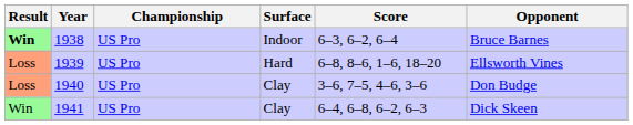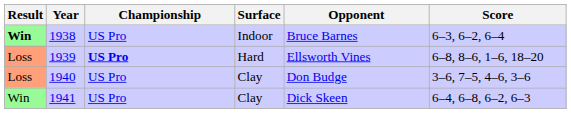 <table class='sortable wikitable'>
 <tr>
 <th style="width:40px">Result</th>
 <th style="width:40px">Year</th>
 <th style="width:175px">Championship</th>
 <th style="width:50px">Surface</th>
+<th style="width:170px">Opponent</th>
 <th style="width:160px" class="unsortable">Score</th>
-<th style="width:170px">Opponent</th>
 </tr>
 <tr style="background:#ccf;">
 <td style="background:#98fb98;"><strong>Win</strong></td>
 <td><a href='#'>1938</a></td>
 <td><a href='#'>US Pro</a></td>
 <td>Indoor</td>
+<td> <a href='#'>Bruce Barnes</a></td>
 <td>6–3, 6–2, 6–4</td>
-<td> <a href='#'>Bruce Barnes</a></td>
 </tr>
 <tr style="background:#ccf;">
 <td style="background:#ffa07a;">Loss</td>
 <td><a href='#'>1939</a></td>
-<td><a href='#'>US Pro</a></td>
+<td><strong><a href='#'>US Pro</a></strong></td>
 <td>Hard</td>
+<td> <a href='#'>Ellsworth Vines</a></td>
 <td>6–8, 8–6, 1–6, 18–20</td>
-<td> <a href='#'>Ellsworth Vines</a></td>
 </tr>
 <tr style="background:#ccf;">
 <td style="background:#ffa07a;">Loss</td>
 <td><a href='#'>1940</a></td>
 <td><a href='#'>US Pro</a></td>
 <td>Clay</td>
+<td> <a href='#'>Don Budge</a></td>
 <td>3–6, 7–5, 4–6, 3–6</td>
-<td> <a href='#'>Don Budge</a></td>
 </tr>
 <tr style="background:#ccf;">
 <td style="background:#98fb98;">Win</td>
 <td><a href='#'>1941</a></td>
 <td><a href='#'>US Pro</a></td>
 <td>Clay</td>
+<td> <a href='#'>Dick Skeen</a></td>
 <td>6–4, 6–8, 6–2, 6–3</td>
-<td> <a href='#'>Dick Skeen</a></td>
 </tr>
 </table>
